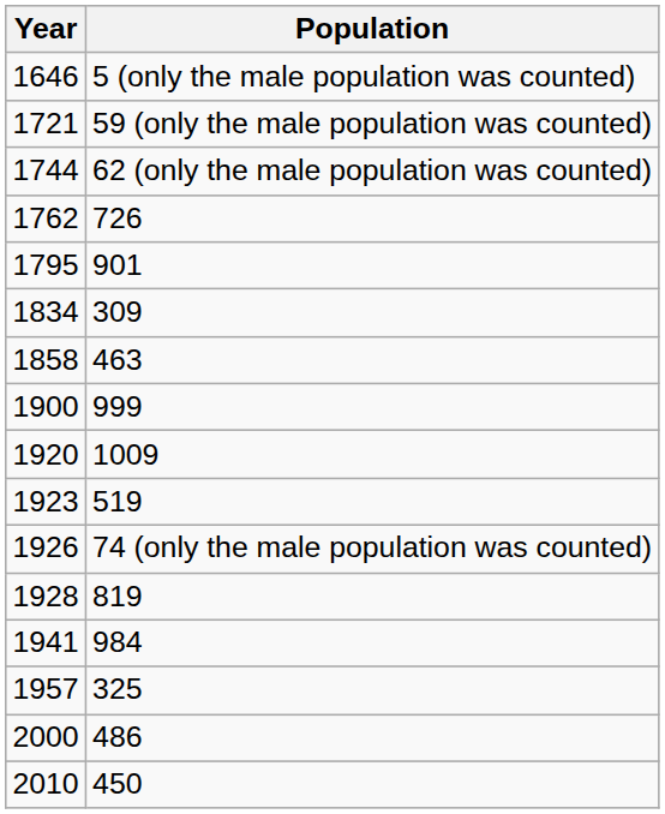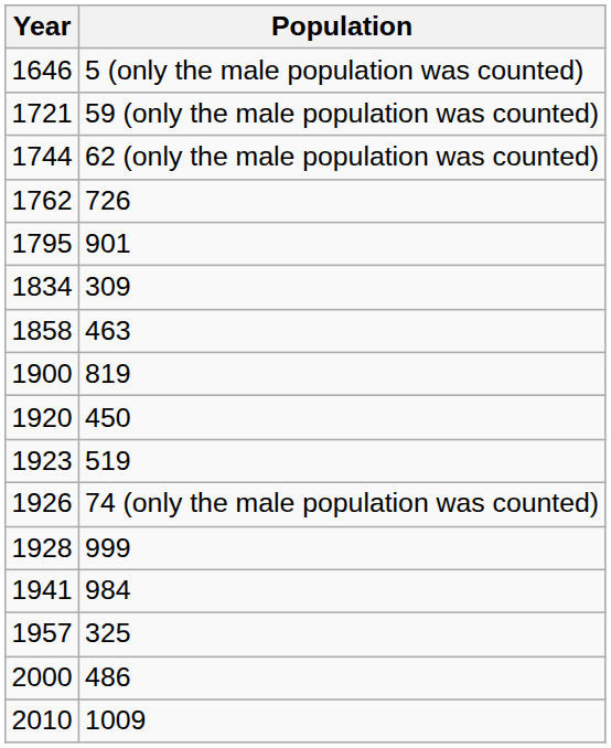 <table class=wikitable>
 <tr>
 <th>Year</th>
 <th>Population</th>
 </tr>
 <tr>
 <td>1646</td>
 <td>5 (only the male population was counted)</td>
 </tr>
 <tr>
 <td>1721</td>
 <td>59 (only the male population was counted)</td>
 </tr>
 <tr>
 <td>1744</td>
 <td>62 (only the male population was counted)</td>
 </tr>
 <tr>
 <td>1762</td>
 <td>726</td>
 </tr>
 <tr>
 <td>1795</td>
 <td>901</td>
 </tr>
 <tr>
 <td>1834</td>
 <td>309</td>
 </tr>
 <tr>
 <td>1858</td>
 <td>463</td>
 </tr>
 <tr>
 <td>1900</td>
-<td>999</td>
+<td>819</td>
 </tr>
 <tr>
 <td>1920</td>
-<td>1009</td>
+<td>450</td>
 </tr>
 <tr>
 <td>1923</td>
 <td>519</td>
 </tr>
 <tr>
 <td>1926</td>
 <td>74 (only the male population was counted)</td>
 </tr>
 <tr>
 <td>1928</td>
-<td>819</td>
+<td>999</td>
 </tr>
 <tr>
 <td>1941</td>
 <td>984</td>
 </tr>
 <tr>
 <td>1957</td>
 <td>325</td>
 </tr>
 <tr>
 <td>2000</td>
 <td>486</td>
 </tr>
 <tr>
 <td>2010</td>
-<td>450</td>
+<td>1009</td>
 </tr>
 </table>
